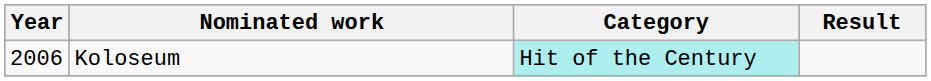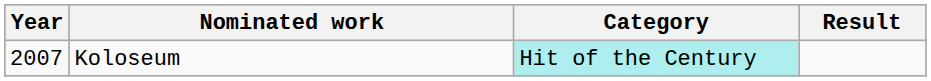 <table class="wikitable">
 <tr>
 <th width="32">Year</th>
 <th width="257">Nominated work</th>
 <th width="162">Category</th>
 <th width="69">Result</th>
 </tr>
 <tr>
-<td>2006</td>
+<td>2007</td>
 <td>Koloseum</td>
 <td style="background: paleturquoise;">Hit of the Century</td>
 <td></td>
 </tr>
 </table>
